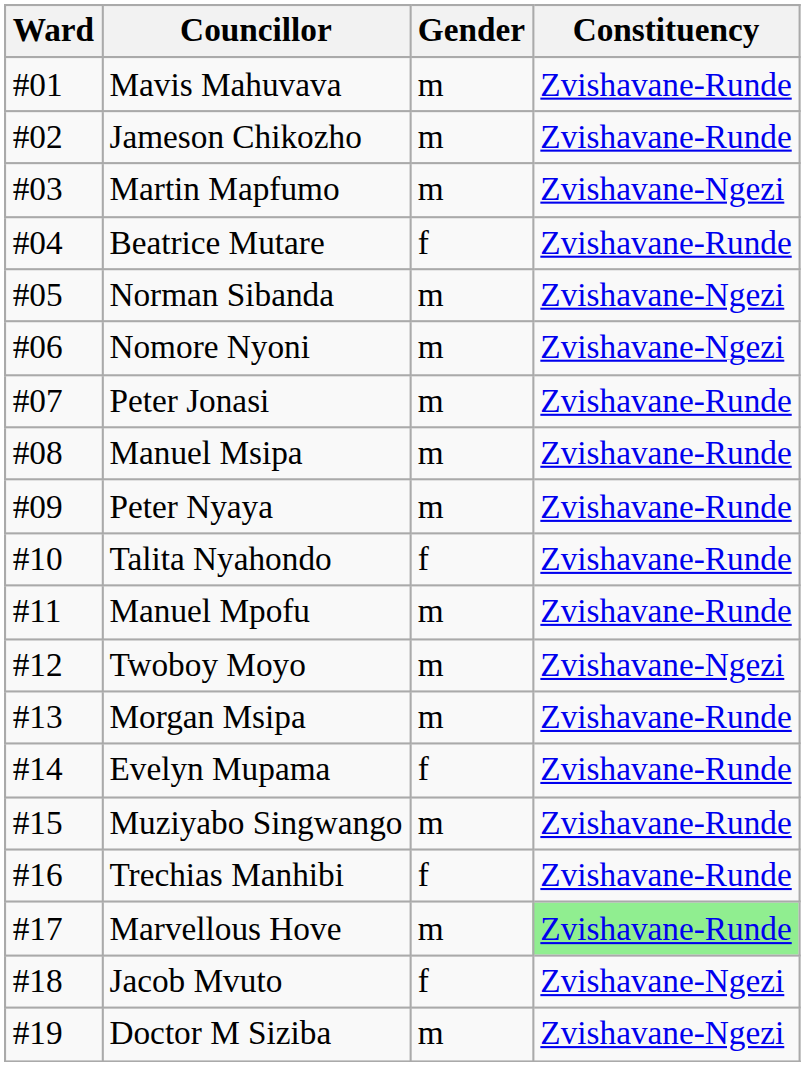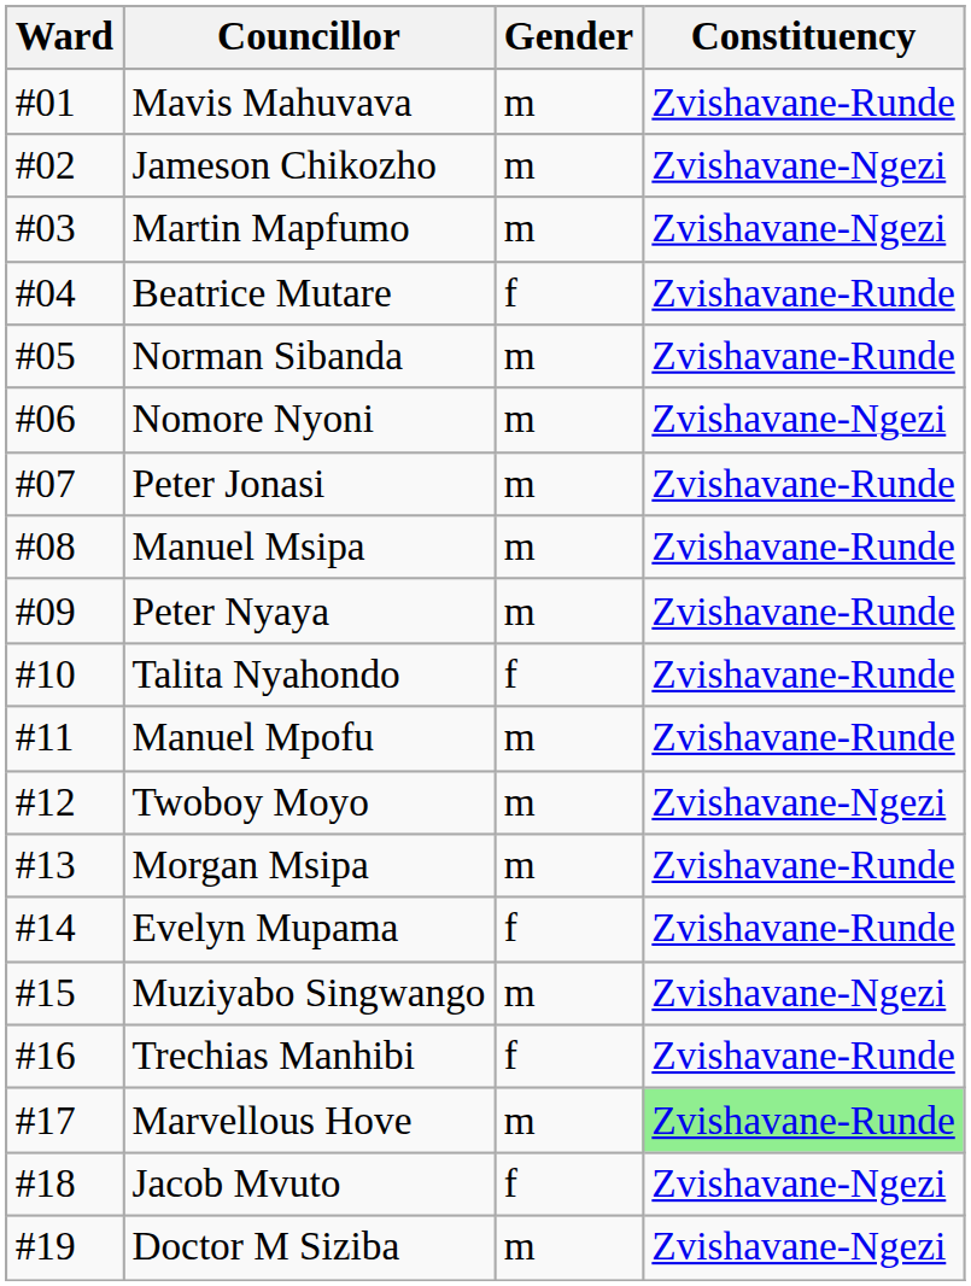 <table class="wikitable sortable" style="font-size: 100%;">
 <tr>
 <th>Ward</th>
 <th>Councillor</th>
 <th>Gender</th>
 <th>Constituency</th>
 </tr>
 <tr>
 <td>#01</td>
 <td>Mavis Mahuvava</td>
 <td>m</td>
 <td><a href='#'>Zvishavane-Runde</a></td>
 </tr>
 <tr>
 <td>#02</td>
 <td>Jameson Chikozho</td>
 <td>m</td>
-<td><a href='#'>Zvishavane-Runde</a></td>
+<td><a href='#'>Zvishavane-Ngezi</a></td>
 </tr>
 <tr>
 <td>#03</td>
 <td>Martin Mapfumo</td>
 <td>m</td>
 <td><a href='#'>Zvishavane-Ngezi</a></td>
 </tr>
 <tr>
 <td>#04</td>
 <td>Beatrice Mutare</td>
 <td>f</td>
 <td><a href='#'>Zvishavane-Runde</a></td>
 </tr>
 <tr>
 <td>#05</td>
 <td>Norman Sibanda</td>
 <td>m</td>
-<td><a href='#'>Zvishavane-Ngezi</a></td>
+<td><a href='#'>Zvishavane-Runde</a></td>
 </tr>
 <tr>
 <td>#06</td>
 <td>Nomore Nyoni</td>
 <td>m</td>
 <td><a href='#'>Zvishavane-Ngezi</a></td>
 </tr>
 <tr>
 <td>#07</td>
 <td>Peter Jonasi</td>
 <td>m</td>
 <td><a href='#'>Zvishavane-Runde</a></td>
 </tr>
 <tr>
 <td>#08</td>
 <td>Manuel Msipa</td>
 <td>m</td>
 <td><a href='#'>Zvishavane-Runde</a></td>
 </tr>
 <tr>
 <td>#09</td>
 <td>Peter Nyaya</td>
 <td>m</td>
 <td><a href='#'>Zvishavane-Runde</a></td>
 </tr>
 <tr>
 <td>#10</td>
 <td>Talita Nyahondo</td>
 <td>f</td>
 <td><a href='#'>Zvishavane-Runde</a></td>
 </tr>
 <tr>
 <td>#11</td>
 <td>Manuel Mpofu</td>
 <td>m</td>
 <td><a href='#'>Zvishavane-Runde</a></td>
 </tr>
 <tr>
 <td>#12</td>
 <td>Twoboy Moyo</td>
 <td>m</td>
 <td><a href='#'>Zvishavane-Ngezi</a></td>
 </tr>
 <tr>
 <td>#13</td>
 <td>Morgan Msipa</td>
 <td>m</td>
 <td><a href='#'>Zvishavane-Runde</a></td>
 </tr>
 <tr>
 <td>#14</td>
 <td>Evelyn Mupama</td>
 <td>f</td>
 <td><a href='#'>Zvishavane-Runde</a></td>
 </tr>
 <tr>
 <td>#15</td>
 <td>Muziyabo Singwango</td>
 <td>m</td>
-<td><a href='#'>Zvishavane-Runde</a></td>
+<td><a href='#'>Zvishavane-Ngezi</a></td>
 </tr>
 <tr>
 <td>#16</td>
 <td>Trechias Manhibi</td>
 <td>f</td>
 <td><a href='#'>Zvishavane-Runde</a></td>
 </tr>
 <tr>
 <td>#17</td>
 <td>Marvellous Hove</td>
 <td>m</td>
 <td style="background: lightgreen;"><a href='#'>Zvishavane-Runde</a></td>
 </tr>
 <tr>
 <td>#18</td>
 <td>Jacob Mvuto</td>
 <td>f</td>
 <td><a href='#'>Zvishavane-Ngezi</a></td>
 </tr>
 <tr>
 <td>#19</td>
 <td>Doctor M Siziba</td>
 <td>m</td>
 <td><a href='#'>Zvishavane-Ngezi</a></td>
 </tr>
 <tr>
 </tr>
 </table>
